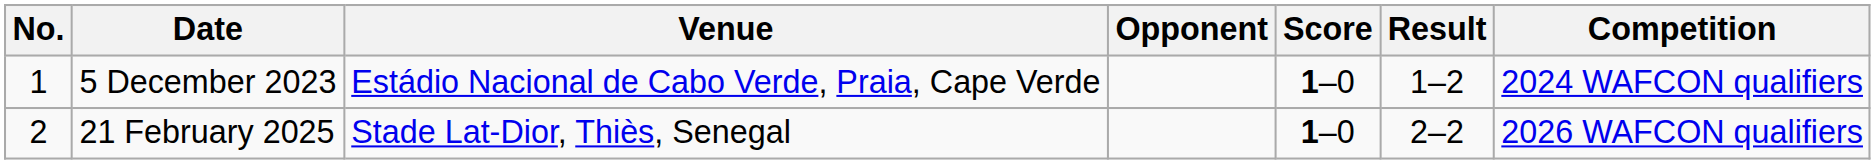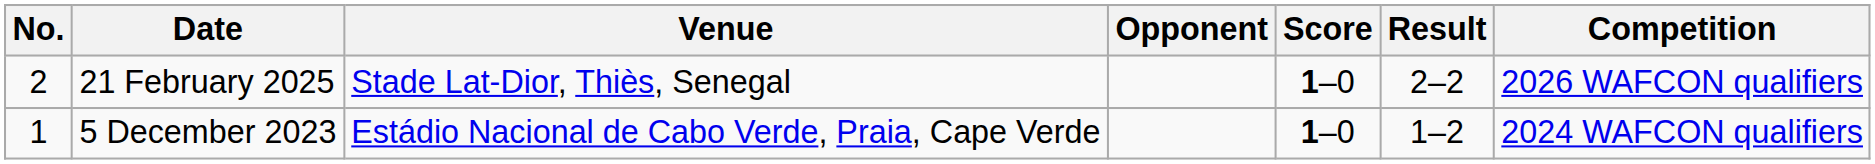 <table class="wikitable sortable">
 <tr>
 <th scope="col">No.</th>
 <th scope="col">Date</th>
 <th scope="col">Venue</th>
 <th scope="col">Opponent</th>
 <th scope="col">Score</th>
 <th scope="col">Result</th>
 <th scope="col">Competition</th>
 </tr>
 <tr>
+<td align="center">2</td>
+<td>21 February 2025</td>
+<td><a href='#'>Stade Lat-Dior</a>, <a href='#'>Thiès</a>, Senegal</td>
+<td></td>
+<td align="center"><strong>1</strong>–0</td>
+<td align="center">2–2</td>
+<td><a href='#'>2026 WAFCON qualifiers</a></td>
+</tr>
+<tr>
 <td align="center">1</td>
 <td>5 December 2023</td>
 <td><a href='#'>Estádio Nacional de Cabo Verde</a>, <a href='#'>Praia</a>, Cape Verde</td>
 <td></td>
 <td align="center"><strong>1</strong>–0</td>
 <td align="center">1–2</td>
 <td><a href='#'>2024 WAFCON qualifiers</a></td>
 </tr>
-<tr>
-<td align="center">2</td>
-<td>21 February 2025</td>
-<td><a href='#'>Stade Lat-Dior</a>, <a href='#'>Thiès</a>, Senegal</td>
-<td></td>
-<td align="center"><strong>1</strong>–0</td>
-<td align="center">2–2</td>
-<td><a href='#'>2026 WAFCON qualifiers</a></td>
-</tr>
 </table>
